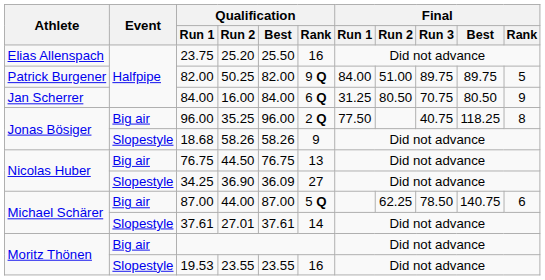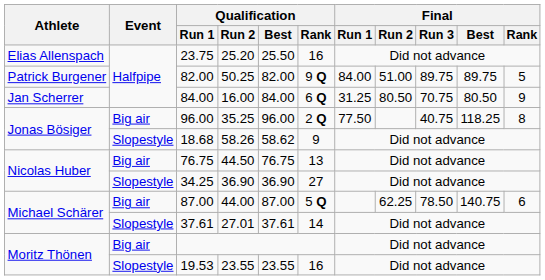 <table class="wikitable" style="font-size:90%">
 <tr>
 <th rowspan="2">Athlete</th>
 <th rowspan="2">Event</th>
 <th colspan="4">Qualification</th>
 <th colspan="5">Final</th>
 </tr>
 <tr style="font-size:95%">
 <th>Run 1</th>
 <th>Run 2</th>
 <th>Best</th>
 <th>Rank</th>
 <th>Run 1</th>
 <th>Run 2</th>
 <th>Run 3</th>
 <th>Best</th>
 <th>Rank</th>
 </tr>
 <tr align=center>
 <td align=left><a href='#'>Elias Allenspach</a></td>
 <td align=left rowspan=3><a href='#'>Halfpipe</a></td>
 <td>23.75</td>
 <td>25.20</td>
 <td>25.50</td>
 <td>16</td>
 <td colspan=5>Did not advance</td>
 </tr>
 <tr align=center>
 <td align=left><a href='#'>Patrick Burgener</a></td>
 <td>82.00</td>
 <td>50.25</td>
 <td>82.00</td>
 <td>9 <strong>Q</strong></td>
 <td>84.00</td>
 <td>51.00</td>
 <td>89.75</td>
 <td>89.75</td>
 <td>5</td>
 </tr>
 <tr align=center>
 <td align=left><a href='#'>Jan Scherrer</a></td>
 <td>84.00</td>
 <td>16.00</td>
 <td>84.00</td>
 <td>6 <strong>Q</strong></td>
 <td>31.25</td>
 <td>80.50</td>
 <td>70.75</td>
 <td>80.50</td>
 <td>9</td>
 </tr>
 <tr align=center>
 <td align=left rowspan=2><a href='#'>Jonas Bösiger</a></td>
 <td align=left><a href='#'>Big air</a></td>
 <td>96.00</td>
 <td>35.25</td>
 <td>96.00</td>
 <td>2 <strong>Q</strong></td>
 <td>77.50</td>
 <td></td>
 <td>40.75</td>
 <td>118.25</td>
 <td>8</td>
 </tr>
 <tr align=center>
 <td align=left><a href='#'>Slopestyle</a></td>
 <td>18.68</td>
 <td>58.26</td>
-<td>58.26</td>
+<td>58.62</td>
 <td>9</td>
 <td colspan=5>Did not advance</td>
 </tr>
 <tr align=center>
 <td align=left rowspan=2><a href='#'>Nicolas Huber</a></td>
 <td align=left><a href='#'>Big air</a></td>
 <td>76.75</td>
 <td>44.50</td>
 <td>76.75</td>
 <td>13</td>
 <td colspan=5>Did not advance</td>
 </tr>
 <tr align=center>
 <td align=left><a href='#'>Slopestyle</a></td>
 <td>34.25</td>
 <td>36.90</td>
-<td>36.09</td>
+<td>36.90</td>
 <td>27</td>
 <td colspan=5>Did not advance</td>
 </tr>
 <tr align=center>
 <td align=left rowspan=2><a href='#'>Michael Schärer</a></td>
 <td align=left><a href='#'>Big air</a></td>
 <td>87.00</td>
 <td>44.00</td>
 <td>87.00</td>
 <td>5 <strong>Q</strong></td>
 <td></td>
 <td>62.25</td>
 <td>78.50</td>
 <td>140.75</td>
 <td>6</td>
 </tr>
 <tr align=center>
 <td align=left><a href='#'>Slopestyle</a></td>
 <td>37.61</td>
 <td>27.01</td>
 <td>37.61</td>
 <td>14</td>
 <td colspan=5>Did not advance</td>
 </tr>
 <tr align=center>
 <td align=left rowspan=2><a href='#'>Moritz Thönen</a></td>
 <td align=left><a href='#'>Big air</a></td>
 <td colspan=4></td>
 <td colspan=5>Did not advance</td>
 </tr>
 <tr align=center>
 <td align=left><a href='#'>Slopestyle</a></td>
 <td>19.53</td>
 <td>23.55</td>
 <td>23.55</td>
 <td>16</td>
 <td colspan=5>Did not advance</td>
 </tr>
 </table>
